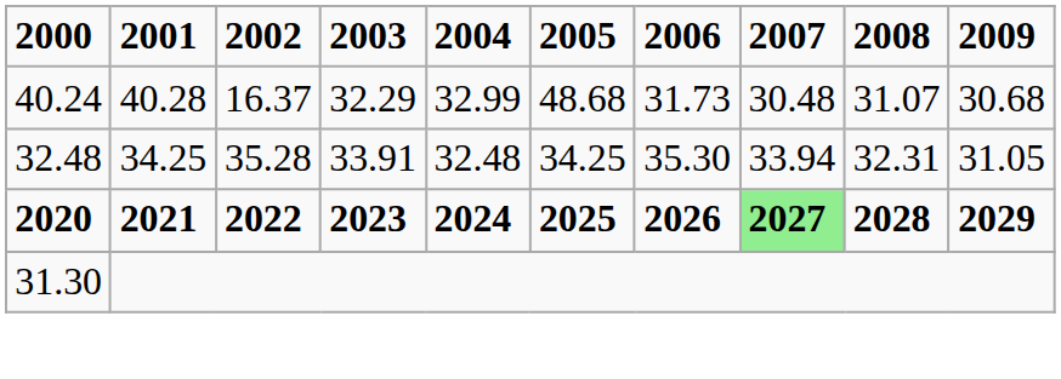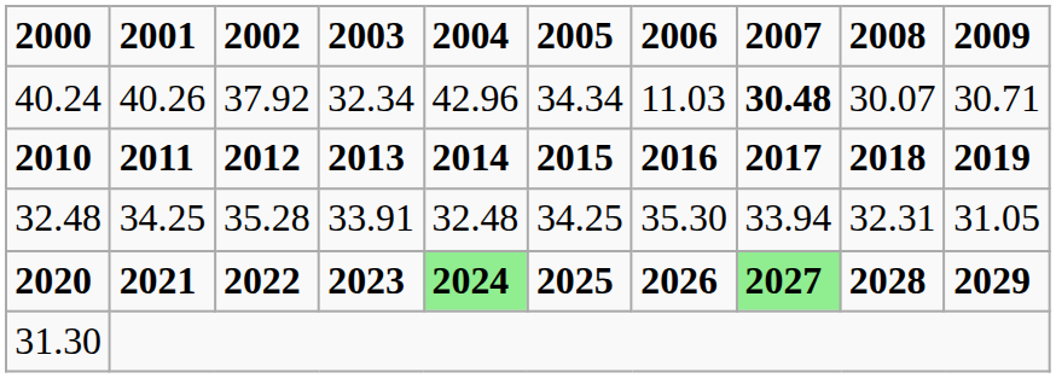 <table class="wikitable">
 <tr>
 <td><strong>2000</strong></td>
 <td><strong>2001</strong></td>
 <td><strong>2002</strong></td>
 <td><strong>2003</strong></td>
 <td><strong>2004</strong></td>
 <td><strong>2005</strong></td>
 <td><strong>2006</strong></td>
 <td><strong>2007</strong></td>
 <td><strong>2008</strong></td>
 <td><strong>2009</strong></td>
 </tr>
 <tr>
 <td>40.24</td>
-<td>40.28</td>
-<td>16.37</td>
-<td>32.29</td>
-<td>32.99</td>
-<td>48.68</td>
-<td>31.73</td>
-<td>30.48</td>
-<td>31.07</td>
-<td>30.68</td>
+<td>40.26</td>
+<td>37.92</td>
+<td>32.34</td>
+<td>42.96</td>
+<td>34.34</td>
+<td>11.03</td>
+<td><strong>30.48</strong></td>
+<td>30.07</td>
+<td>30.71</td>
+</tr>
+<tr>
+<td><strong>2010</strong></td>
+<td><strong>2011</strong></td>
+<td><strong>2012</strong></td>
+<td><strong>2013</strong></td>
+<td><strong>2014</strong></td>
+<td><strong>2015</strong></td>
+<td><strong>2016</strong></td>
+<td><strong>2017</strong></td>
+<td><strong>2018</strong></td>
+<td><strong>2019</strong></td>
 </tr>
 <tr>
 <td>32.48</td>
 <td>34.25</td>
 <td>35.28</td>
 <td>33.91</td>
 <td>32.48</td>
 <td>34.25</td>
 <td>35.30</td>
 <td>33.94</td>
 <td>32.31</td>
 <td>31.05</td>
 </tr>
 <tr>
 <td><strong>2020</strong></td>
 <td><strong>2021</strong></td>
 <td><strong>2022</strong></td>
 <td><strong>2023</strong></td>
-<td><strong>2024</strong></td>
+<td style="background: lightgreen;"><strong>2024</strong></td>
 <td><strong>2025</strong></td>
 <td><strong>2026</strong></td>
 <td style="background: lightgreen;"><strong>2027</strong></td>
 <td><strong>2028</strong></td>
 <td><strong>2029</strong></td>
 </tr>
 <tr>
 <td>31.30</td>
 </tr>
 </table>
